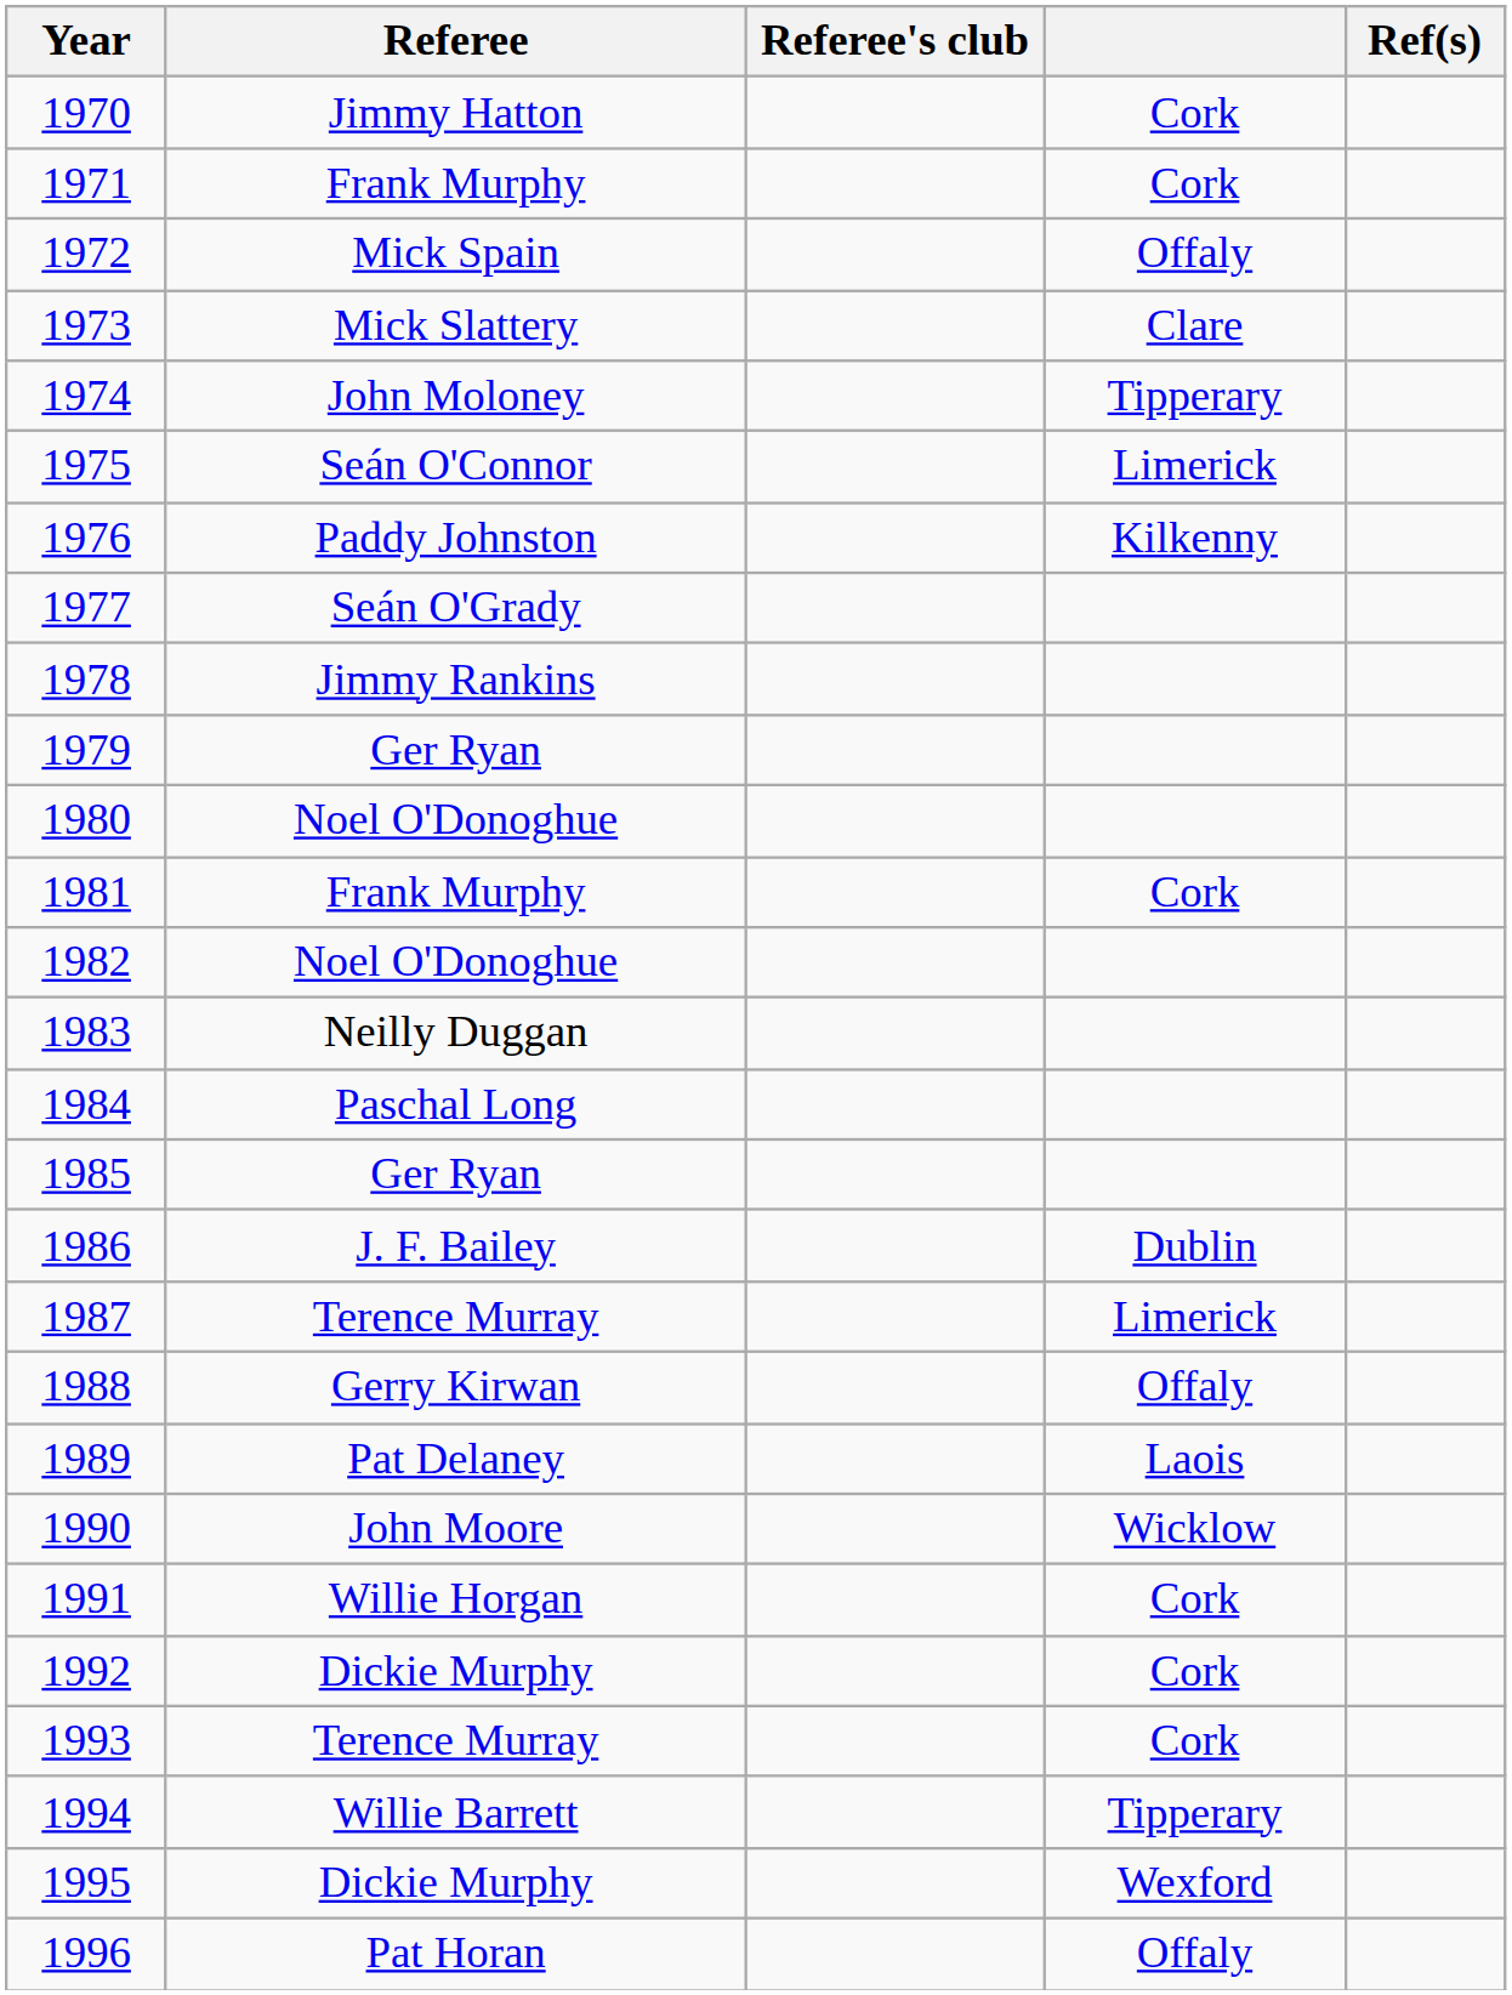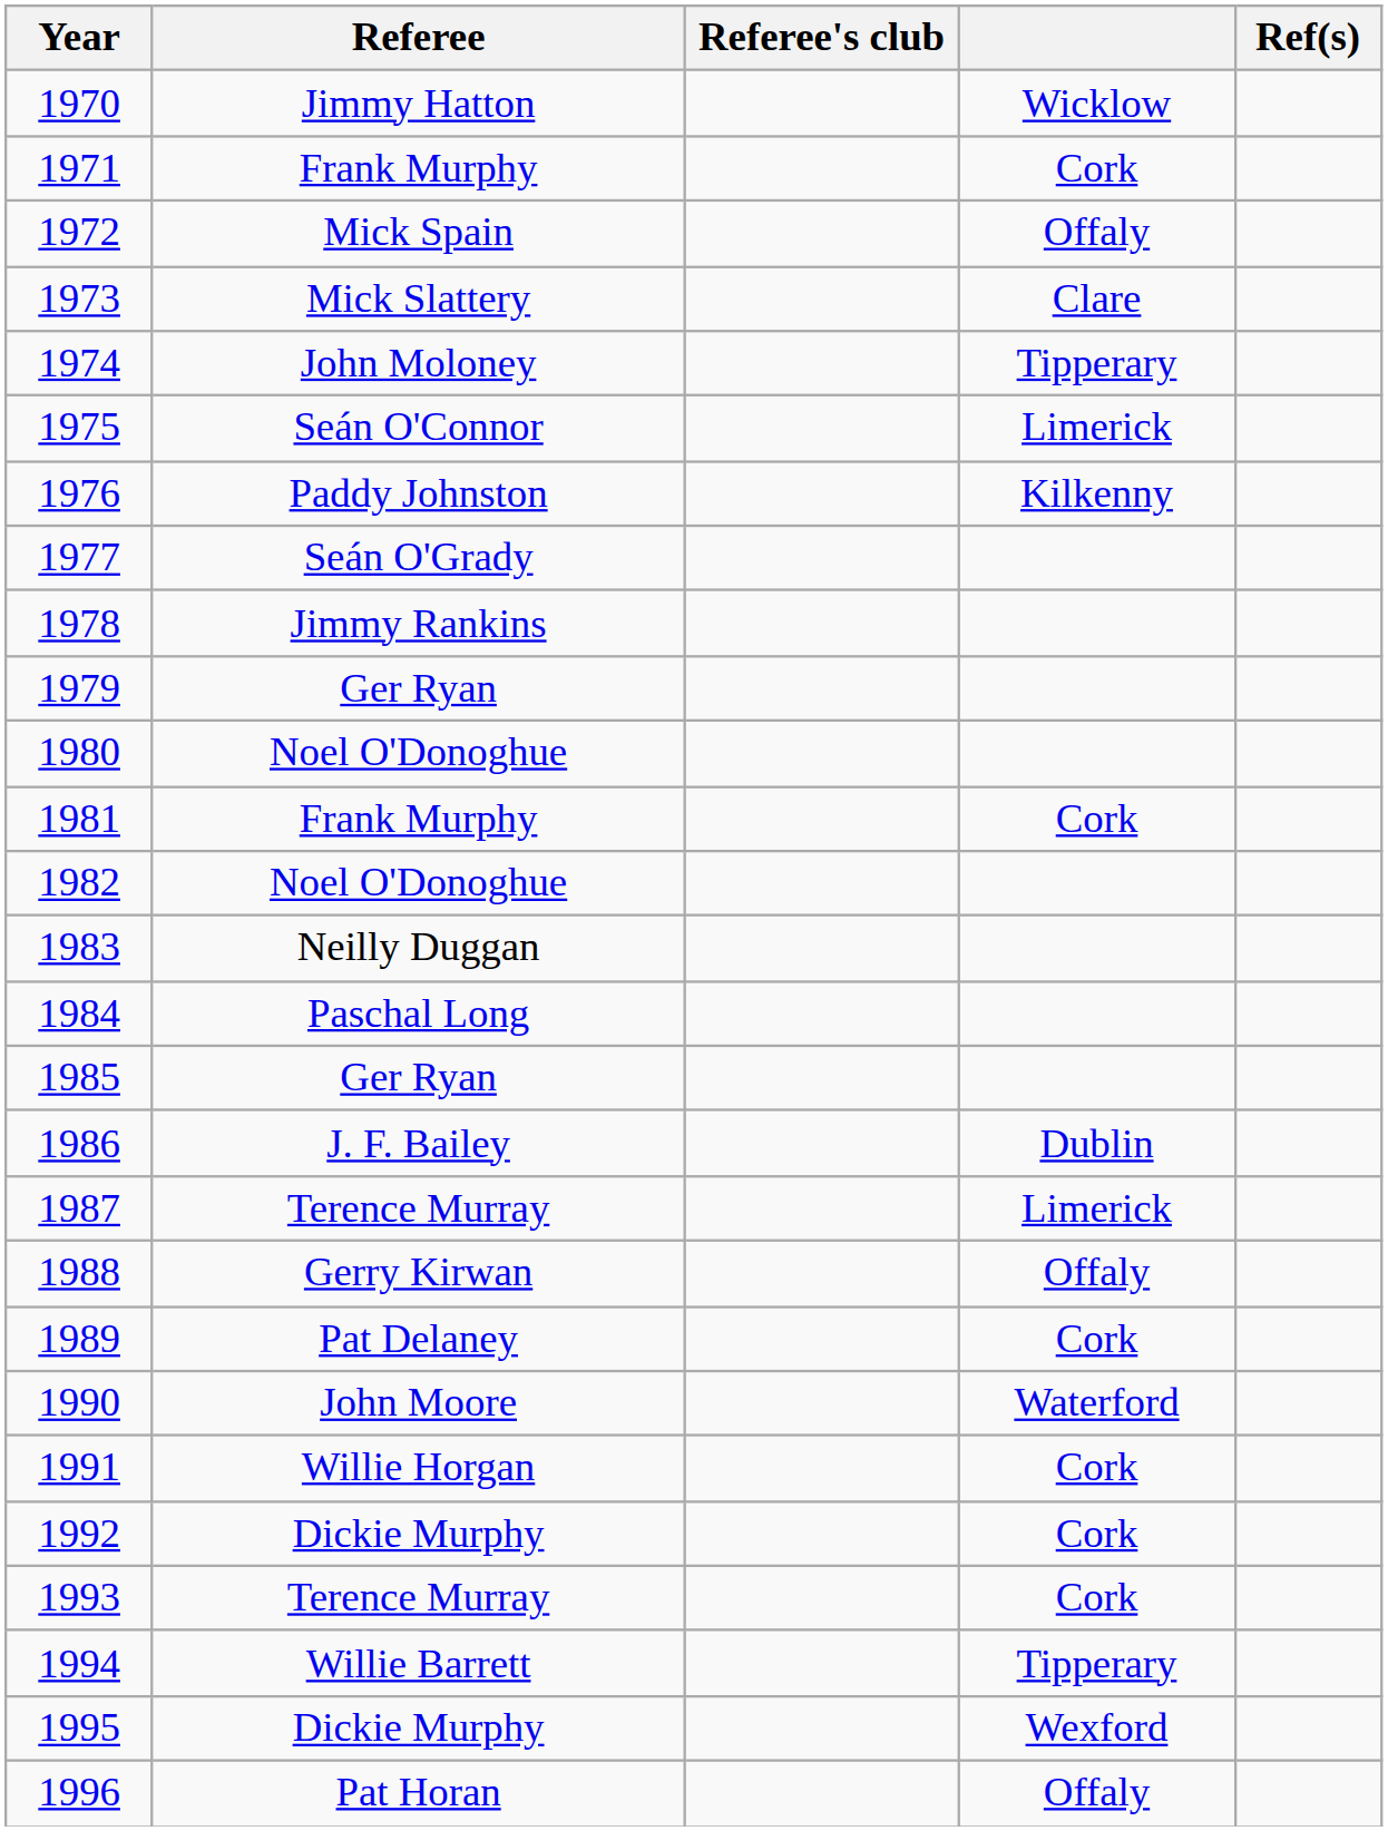 <table class="wikitable" style="text-align:center">
 <tr>
 <th style=width:50px>Year</th>
 <th style=width:200px>Referee</th>
 <th style=width:100px>Referee's club</th>
 <th style=width:100px></th>
 <th style=width:50px>Ref(s)</th>
 </tr>
 <tr>
 <td><a href='#'>1970</a></td>
 <td><a href='#'>Jimmy Hatton</a></td>
 <td></td>
-<td><a href='#'>Cork</a></td>
+<td><a href='#'>Wicklow</a></td>
 <td></td>
 </tr>
 <tr>
 <td><a href='#'>1971</a></td>
 <td><a href='#'>Frank Murphy</a></td>
 <td></td>
 <td><a href='#'>Cork</a></td>
 <td></td>
 </tr>
 <tr>
 <td><a href='#'>1972</a></td>
 <td><a href='#'>Mick Spain</a></td>
 <td></td>
 <td><a href='#'>Offaly</a></td>
 <td></td>
 </tr>
 <tr>
 <td><a href='#'>1973</a></td>
 <td><a href='#'>Mick Slattery</a></td>
 <td></td>
 <td><a href='#'>Clare</a></td>
 <td></td>
 </tr>
 <tr>
 <td><a href='#'>1974</a></td>
 <td><a href='#'>John Moloney</a></td>
 <td></td>
 <td><a href='#'>Tipperary</a></td>
 <td></td>
 </tr>
 <tr>
 <td><a href='#'>1975</a></td>
 <td><a href='#'>Seán O'Connor</a></td>
 <td></td>
 <td><a href='#'>Limerick</a></td>
 <td></td>
 </tr>
 <tr>
 <td><a href='#'>1976</a></td>
 <td><a href='#'>Paddy Johnston</a></td>
 <td></td>
 <td><a href='#'>Kilkenny</a></td>
 <td></td>
 </tr>
 <tr>
 <td><a href='#'>1977</a></td>
 <td><a href='#'>Seán O'Grady</a></td>
 <td></td>
 <td></td>
 <td></td>
 </tr>
 <tr>
 <td><a href='#'>1978</a></td>
 <td><a href='#'>Jimmy Rankins</a></td>
 <td></td>
 <td></td>
 <td></td>
 </tr>
 <tr>
 <td><a href='#'>1979</a></td>
 <td><a href='#'>Ger Ryan</a></td>
 <td></td>
 <td></td>
 <td></td>
 </tr>
 <tr>
 <td><a href='#'>1980</a></td>
 <td><a href='#'>Noel O'Donoghue</a></td>
 <td></td>
 <td></td>
 <td></td>
 </tr>
 <tr>
 <td><a href='#'>1981</a></td>
 <td><a href='#'>Frank Murphy</a></td>
 <td></td>
 <td><a href='#'>Cork</a></td>
 <td></td>
 </tr>
 <tr>
 <td><a href='#'>1982</a></td>
 <td><a href='#'>Noel O'Donoghue</a></td>
 <td></td>
 <td></td>
 <td></td>
 </tr>
 <tr>
 <td><a href='#'>1983</a></td>
 <td>Neilly Duggan</td>
 <td></td>
 <td></td>
 <td></td>
 </tr>
 <tr>
 <td><a href='#'>1984</a></td>
 <td><a href='#'>Paschal Long</a></td>
 <td></td>
 <td></td>
 <td></td>
 </tr>
 <tr>
 <td><a href='#'>1985</a></td>
 <td><a href='#'>Ger Ryan</a></td>
 <td></td>
 <td></td>
 <td></td>
 </tr>
 <tr>
 <td><a href='#'>1986</a></td>
 <td><a href='#'>J. F. Bailey</a></td>
 <td></td>
 <td><a href='#'>Dublin</a></td>
 <td></td>
 </tr>
 <tr>
 <td><a href='#'>1987</a></td>
 <td><a href='#'>Terence Murray</a></td>
 <td></td>
 <td><a href='#'>Limerick</a></td>
 <td></td>
 </tr>
 <tr>
 <td><a href='#'>1988</a></td>
 <td><a href='#'>Gerry Kirwan</a></td>
 <td></td>
 <td><a href='#'>Offaly</a></td>
 <td></td>
 </tr>
 <tr>
 <td><a href='#'>1989</a></td>
 <td><a href='#'>Pat Delaney</a></td>
 <td></td>
-<td><a href='#'>Laois</a></td>
+<td><a href='#'>Cork</a></td>
 <td></td>
 </tr>
 <tr>
 <td><a href='#'>1990</a></td>
 <td><a href='#'>John Moore</a></td>
 <td></td>
-<td><a href='#'>Wicklow</a></td>
+<td><a href='#'>Waterford</a></td>
 <td></td>
 </tr>
 <tr>
 <td><a href='#'>1991</a></td>
 <td><a href='#'>Willie Horgan</a></td>
 <td></td>
 <td><a href='#'>Cork</a></td>
 <td></td>
 </tr>
 <tr>
 <td><a href='#'>1992</a></td>
 <td><a href='#'>Dickie Murphy</a></td>
 <td></td>
 <td><a href='#'>Cork</a></td>
 <td></td>
 </tr>
 <tr>
 <td><a href='#'>1993</a></td>
 <td><a href='#'>Terence Murray</a></td>
 <td></td>
 <td><a href='#'>Cork</a></td>
 <td></td>
 </tr>
 <tr>
 <td><a href='#'>1994</a></td>
 <td><a href='#'>Willie Barrett</a></td>
 <td></td>
 <td><a href='#'>Tipperary</a></td>
 <td></td>
 </tr>
 <tr>
 <td><a href='#'>1995</a></td>
 <td><a href='#'>Dickie Murphy</a></td>
 <td></td>
 <td><a href='#'>Wexford</a></td>
 <td></td>
 </tr>
 <tr>
 <td><a href='#'>1996</a></td>
 <td><a href='#'>Pat Horan</a></td>
 <td></td>
 <td><a href='#'>Offaly</a></td>
 <td></td>
 </tr>
 </table>
